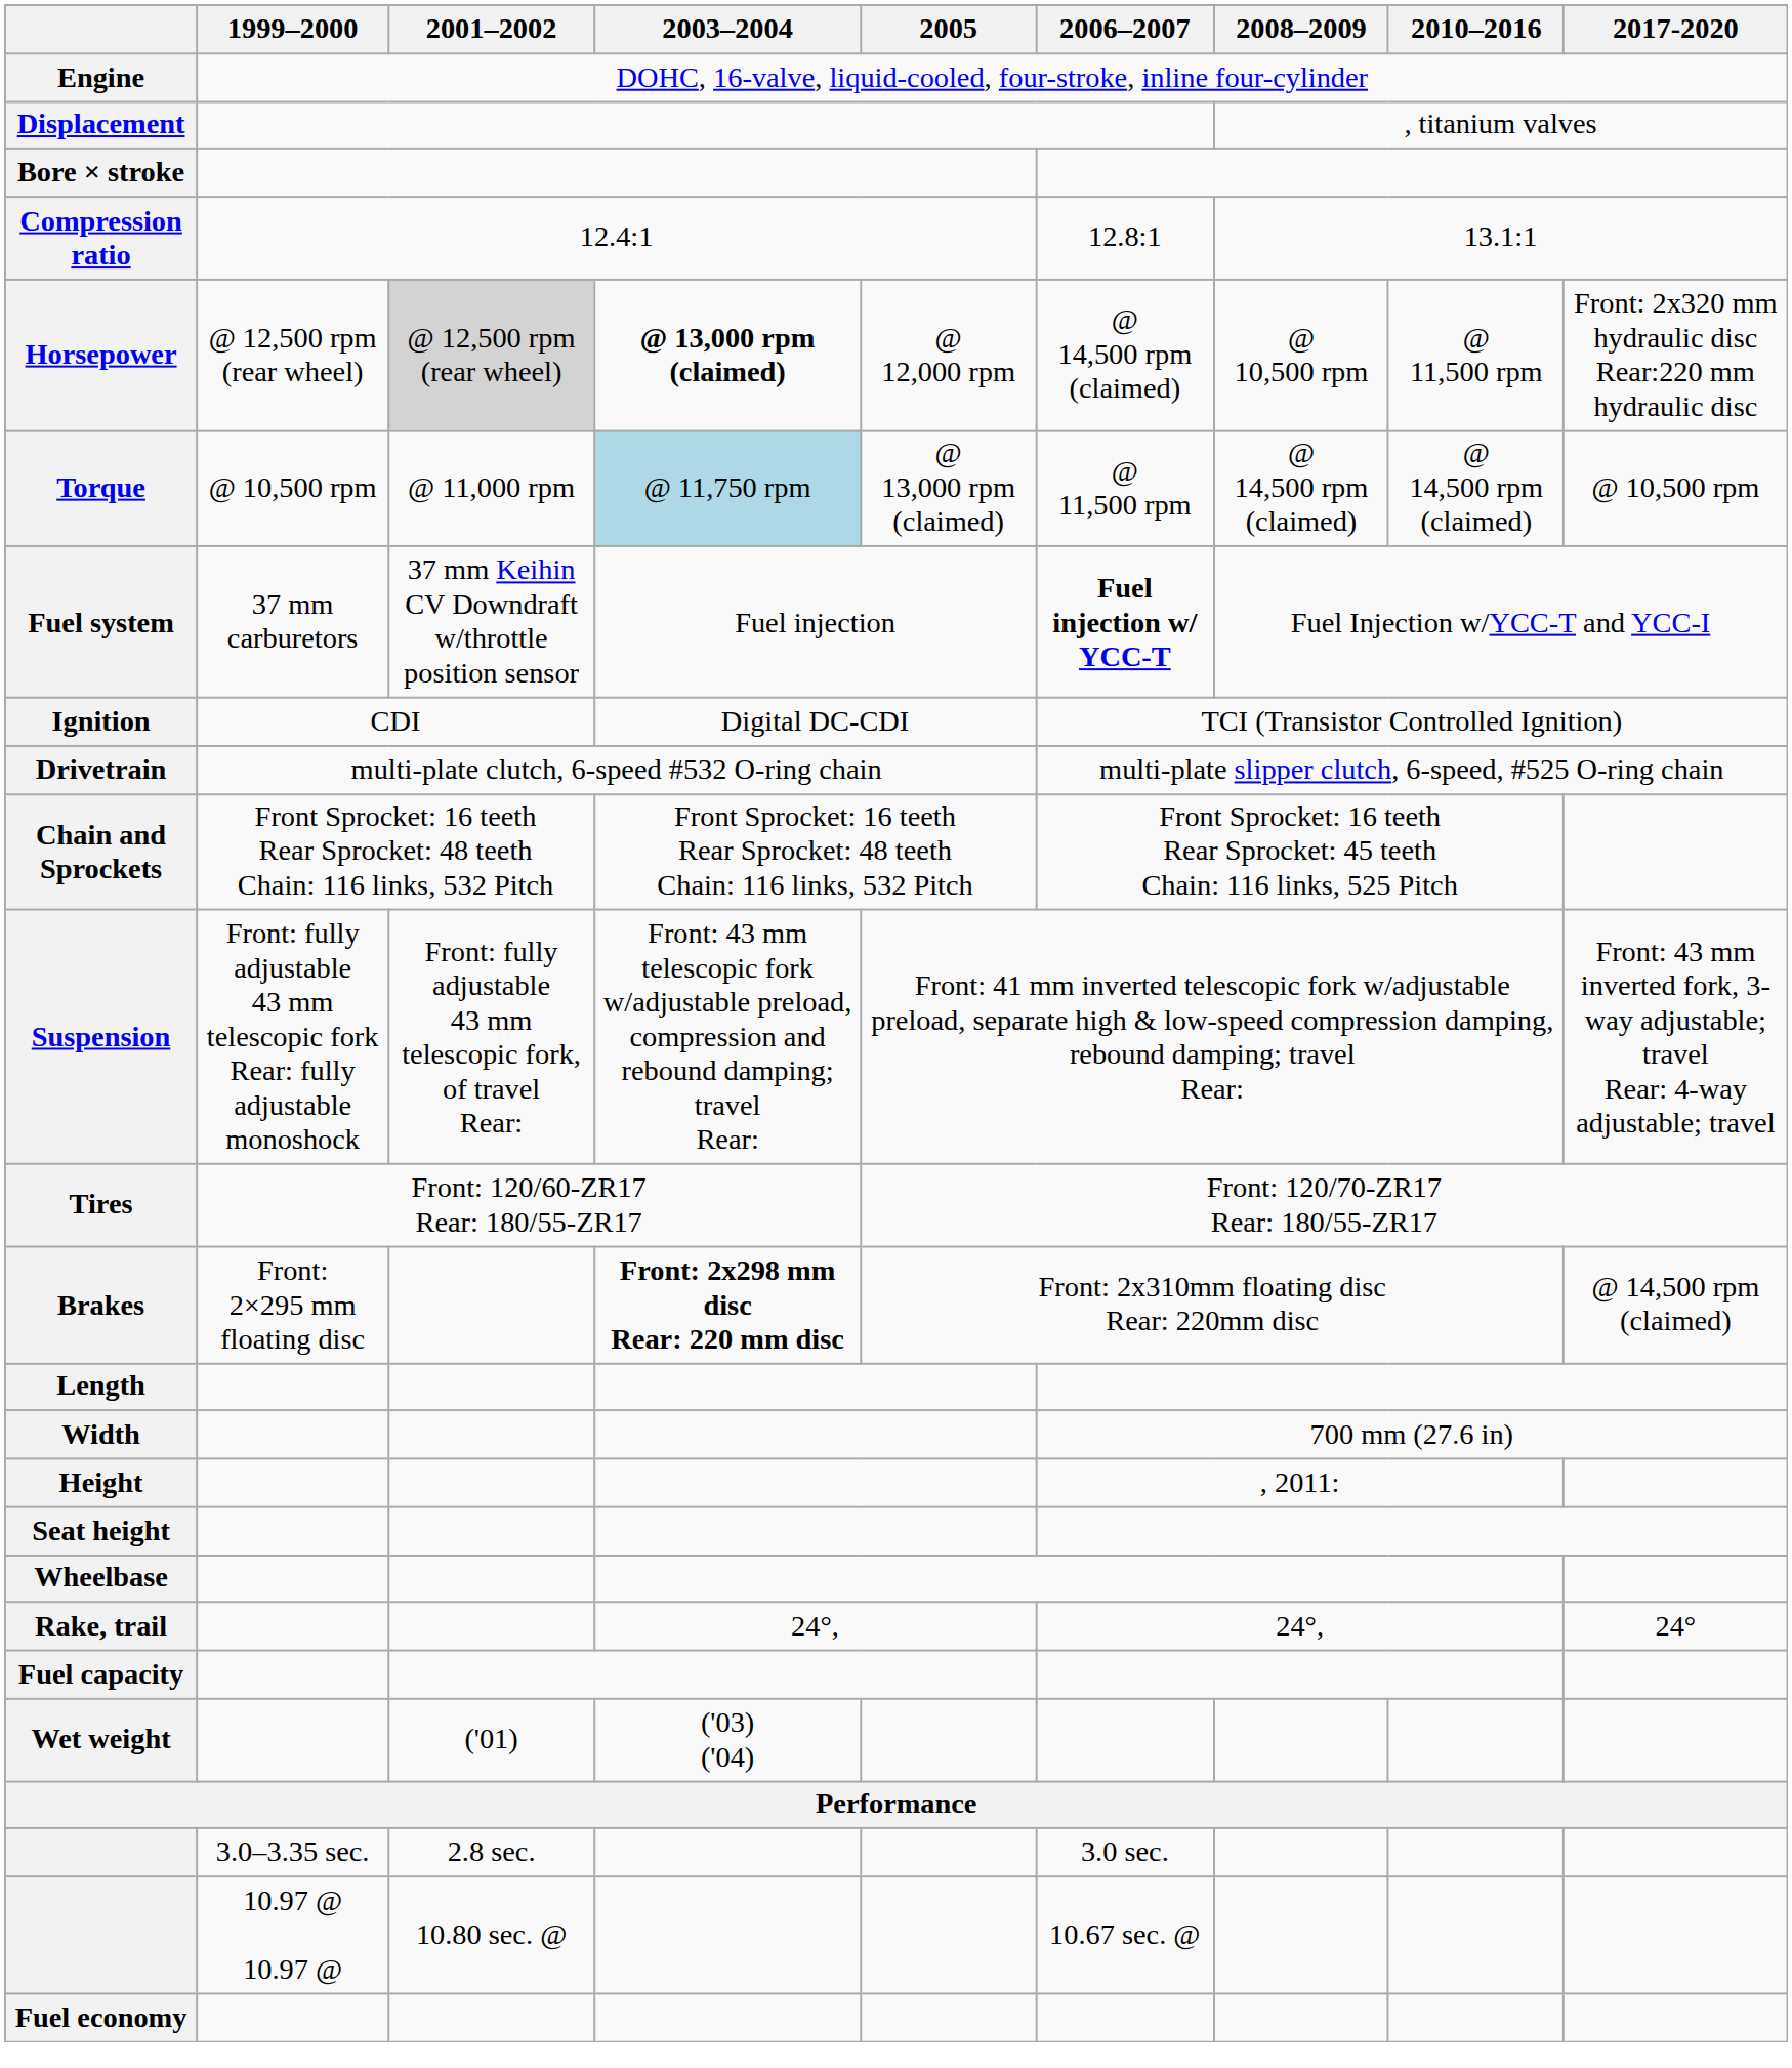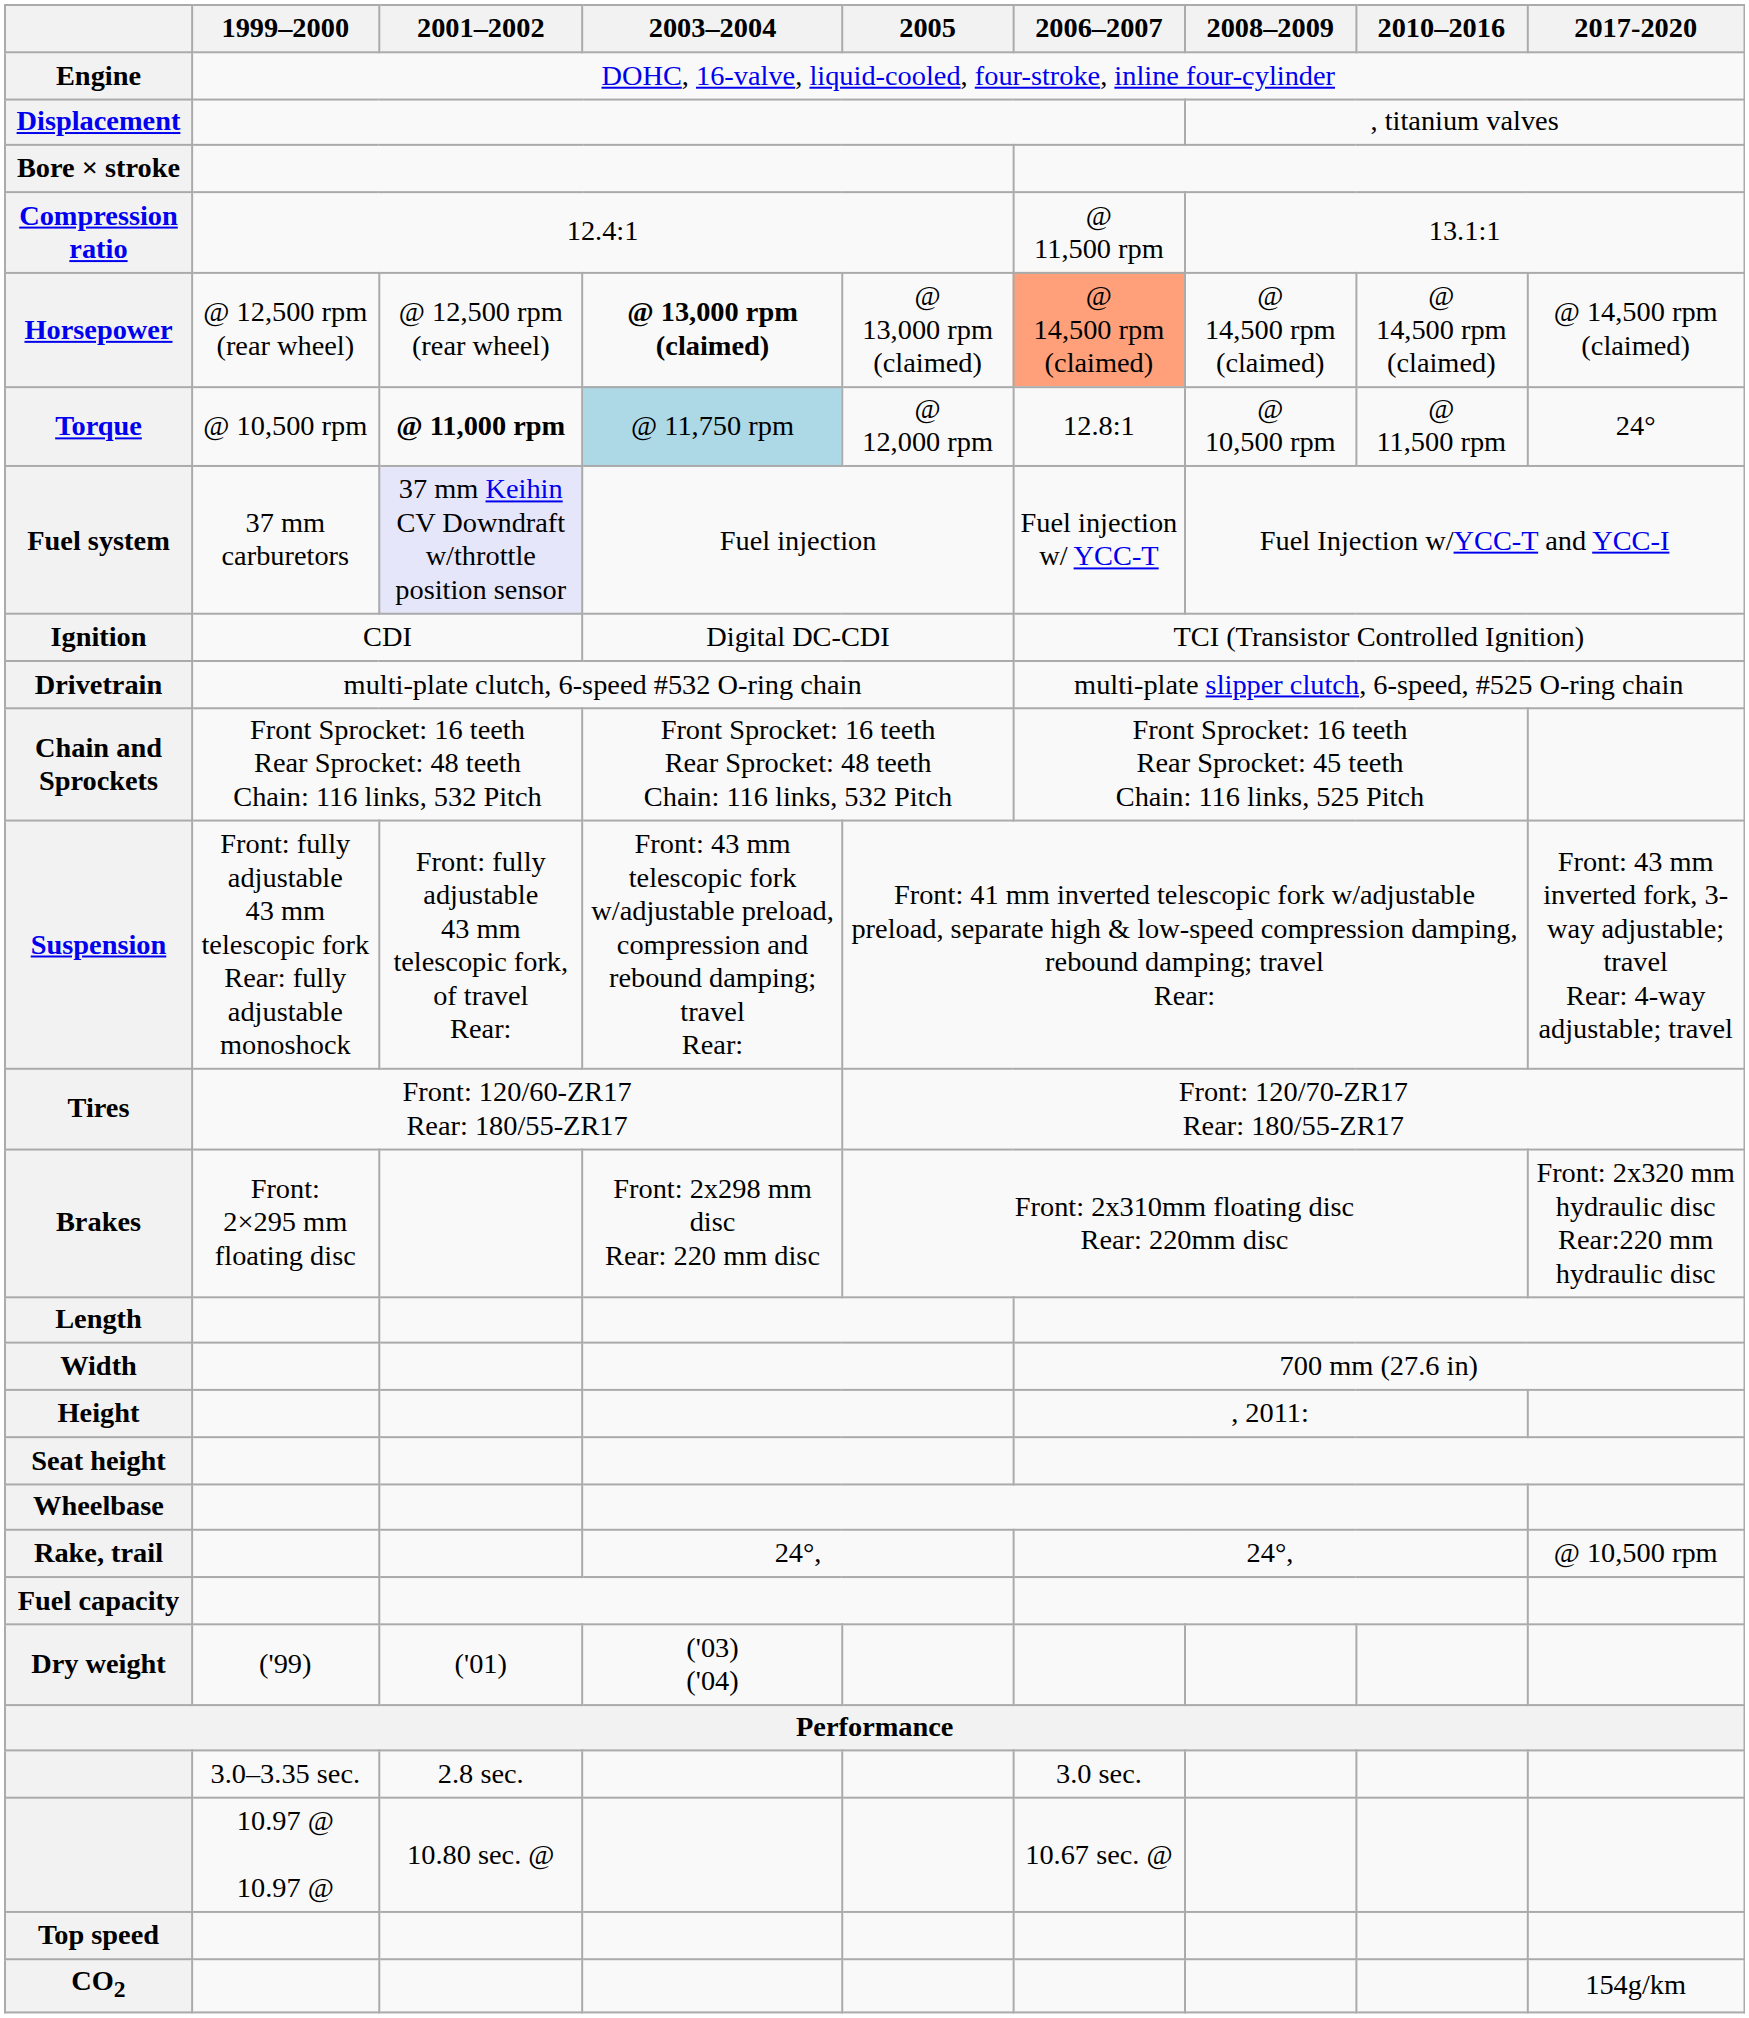 <table class="wikitable" style="width:100%; text-align:center; font-size: 90%;">
 <tr>
 <th></th>
 <th>1999–2000</th>
 <th>2001–2002</th>
 <th>2003–2004</th>
 <th>2005</th>
 <th>2006–2007</th>
 <th>2008–2009</th>
 <th>2010–2016</th>
 <th>2017-2020</th>
 </tr>
 <tr>
 <th>Engine</th>
 <td colspan="8"><a href='#'>DOHC</a>, <a href='#'>16-valve</a>, <a href='#'>liquid-cooled</a>, <a href='#'>four-stroke</a>, <a href='#'>inline four-cylinder</a></td>
 </tr>
 <tr Gotta Go Fast>
 <th><a href='#'>Displacement</a></th>
 <td colspan="5"></td>
 <td colspan="3">, titanium valves</td>
 </tr>
 <tr>
 <th>Bore × stroke</th>
 <td colspan="4"></td>
 <td colspan="4"></td>
 </tr>
 <tr>
 <th><a href='#'>Compression ratio</a></th>
 <td colspan="4">12.4:1</td>
-<td>12.8:1</td>
+<td> @ 11,500 rpm</td>
 <td colspan="3">13.1:1</td>
 </tr>
 <tr>
 <th><a href='#'>Horsepower</a></th>
 <td> @ 12,500 rpm (rear wheel)</td>
-<td style="background: lightgrey;"> @ 12,500 rpm (rear wheel)</td>
+<td> @ 12,500 rpm (rear wheel)</td>
 <td><strong> @ 13,000 rpm (claimed)</strong></td>
-<td> @ 12,000 rpm</td>
+<td> @ 13,000 rpm (claimed)</td>
+<td style="background: lightsalmon;"> @ 14,500 rpm (claimed)</td>
 <td> @ 14,500 rpm (claimed)</td>
-<td> @ 10,500 rpm</td>
-<td> @ 11,500 rpm</td>
-<td>Front: 2x320 mm hydraulic disc<br>Rear:220 mm hydraulic disc</td>
+<td> @ 14,500 rpm (claimed)</td>
+<td> @ 14,500 rpm (claimed)</td>
 </tr>
 <tr>
 <th><a href='#'>Torque</a></th>
 <td> @ 10,500 rpm</td>
-<td> @ 11,000 rpm</td>
+<td><strong> @ 11,000 rpm</strong></td>
 <td style="background: lightblue;"> @ 11,750 rpm</td>
-<td> @ 13,000 rpm (claimed)</td>
+<td> @ 12,000 rpm</td>
+<td>12.8:1</td>
+<td> @ 10,500 rpm</td>
 <td> @ 11,500 rpm</td>
-<td> @ 14,500 rpm (claimed)</td>
-<td> @ 14,500 rpm (claimed)</td>
-<td> @ 10,500 rpm</td>
+<td>24°</td>
 </tr>
 <tr>
 <th>Fuel system</th>
 <td>37 mm carburetors</td>
-<td>37 mm <a href='#'>Keihin</a> CV Downdraft w/throttle position sensor</td>
+<td style="background: lavender;">37 mm <a href='#'>Keihin</a> CV Downdraft w/throttle position sensor</td>
 <td colspan="2">Fuel injection</td>
-<td><strong>Fuel injection w/ <a href='#'>YCC-T</a></strong></td>
+<td>Fuel injection w/ <a href='#'>YCC-T</a></td>
 <td colspan="3">Fuel Injection w/<a href='#'>YCC-T</a> and <a href='#'>YCC-I</a></td>
 </tr>
 <tr>
 <th>Ignition</th>
 <td colspan="2">CDI</td>
 <td colspan="2">Digital DC-CDI</td>
 <td colspan="4">TCI (Transistor Controlled Ignition)</td>
 </tr>
 <tr>
 <th>Drivetrain</th>
 <td colspan="4">multi-plate clutch, 6-speed #532 O-ring chain</td>
 <td colspan="4">multi-plate <a href='#'>slipper clutch</a>, 6-speed, #525 O-ring chain</td>
 </tr>
 <tr>
 <th>Chain and Sprockets</th>
 <td colspan="2">Front Sprocket: 16 teeth <br> Rear Sprocket: 48 teeth <br> Chain: 116 links, 532 Pitch</td>
 <td colspan="2">Front Sprocket: 16 teeth <br> Rear Sprocket: 48 teeth <br> Chain: 116 links, 532 Pitch</td>
 <td colspan="3">Front Sprocket: 16 teeth <br> Rear Sprocket: 45 teeth <br> Chain: 116 links, 525 Pitch</td>
 <td></td>
 </tr>
 <tr>
 <th><a href='#'>Suspension</a></th>
 <td>Front: fully adjustable 43 mm telescopic fork<br>Rear: fully adjustable monoshock</td>
 <td>Front: fully adjustable 43 mm telescopic fork,  of travel<br>Rear:</td>
 <td>Front: 43 mm telescopic fork w/adjustable preload, compression and rebound damping;  travel<br>Rear:</td>
 <td colspan="4">Front: 41 mm inverted telescopic fork w/adjustable preload, separate high & low-speed compression damping, rebound damping;  travel<br>Rear:</td>
 <td>Front: 43 mm inverted fork, 3-way adjustable;  travel<br>Rear: 4-way adjustable;  travel</td>
 </tr>
 <tr>
 <th>Tires</th>
 <td colspan="3">Front: 120/60-ZR17<br>Rear: 180/55-ZR17</td>
 <td colspan="5">Front: 120/70-ZR17<br>Rear: 180/55-ZR17</td>
 </tr>
 <tr>
 <th>Brakes</th>
 <td>Front: 2×295 mm floating disc</td>
 <td></td>
-<td><strong>Front: 2x298 mm disc<br>Rear: 220 mm disc</strong></td>
+<td>Front: 2x298 mm disc<br>Rear: 220 mm disc</td>
 <td colspan="4">Front: 2x310mm floating disc<br>Rear: 220mm disc</td>
-<td> @ 14,500 rpm (claimed)</td>
+<td>Front: 2x320 mm hydraulic disc<br>Rear:220 mm hydraulic disc</td>
 </tr>
 <tr>
 <th>Length</th>
 <td></td>
 <td></td>
 <td colspan="2"></td>
 <td colspan="4"></td>
 </tr>
 <tr>
 <th>Width</th>
 <td></td>
 <td></td>
 <td colspan="2"></td>
 <td colspan="4">700 mm (27.6 in)</td>
 </tr>
 <tr>
 <th>Height</th>
 <td></td>
 <td></td>
 <td colspan="2"></td>
 <td colspan="3">, 2011: </td>
 <td></td>
 </tr>
 <tr>
 <th>Seat height</th>
 <td></td>
 <td></td>
 <td colspan="2"></td>
 <td colspan="4"></td>
 </tr>
 <tr>
 <th>Wheelbase</th>
 <td></td>
 <td></td>
 <td colspan="5"></td>
 <td></td>
 </tr>
 <tr>
 <th>Rake, trail</th>
 <td></td>
 <td></td>
 <td colspan="2">24°, </td>
 <td colspan="3">24°, </td>
-<td>24°</td>
+<td> @ 10,500 rpm</td>
 </tr>
 <tr>
 <th>Fuel capacity</th>
 <td></td>
 <td colspan="3"></td>
 <td colspan="3"></td>
 <td></td>
 </tr>
 <tr>
-<th>Wet weight</th>
-<td></td>
+<th>Dry weight</th>
+<td> ('99)</td>
 <td> ('01)</td>
 <td> ('03)<br> ('04)</td>
+<td> <br></td>
 <td></td>
 <td></td>
 <td></td>
-<td> </td>
 <td></td>
 </tr>
 <tr>
 <th colspan="9">Performance</th>
 </tr>
 <tr>
 <th></th>
 <td>3.0–3.35 sec.</td>
 <td>2.8 sec.</td>
 <td></td>
 <td></td>
 <td>3.0 sec.</td>
 <td></td>
 <td></td>
 <td></td>
 </tr>
 <tr>
 <th></th>
 <td>10.97 @ <br><br>10.97 @ </td>
 <td>10.80 sec. @ </td>
 <td></td>
 <td></td>
 <td>10.67 sec. @ </td>
 <td></td>
 <td></td>
 <td></td>
 </tr>
 <tr>
-<th>Fuel economy</th>
+<th>Top speed</th>
 <td></td>
 <td></td>
 <td></td>
 <td></td>
 <td></td>
 <td></td>
 <td></td>
 <td></td>
 </tr>
+<tr>
+<th>CO<sub>2</sub></th>
+<td></td>
+<td></td>
+<td></td>
+<td></td>
+<td></td>
+<td></td>
+<td></td>
+<td>154g/km</td>
+</tr>
 </table>
